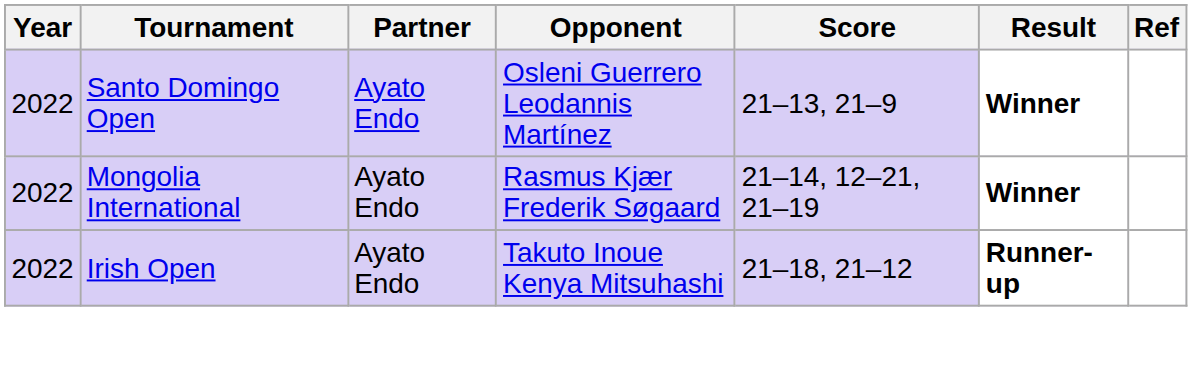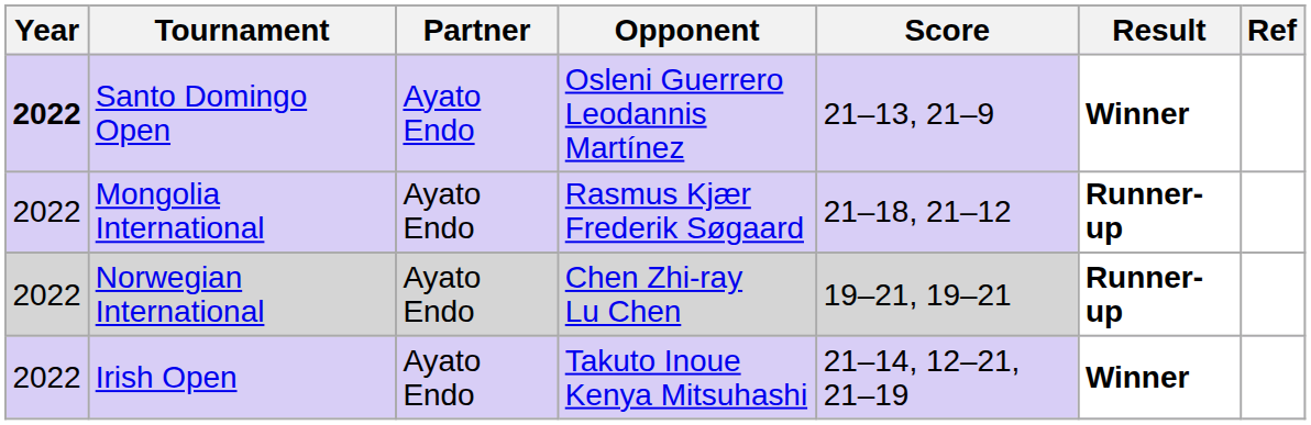 <table class="sortable wikitable" style="font-size: 90%;">
 <tr>
 <th>Year</th>
 <th>Tournament</th>
 <th>Partner</th>
 <th>Opponent</th>
 <th>Score</th>
 <th>Result</th>
 <th>Ref</th>
 </tr>
 <tr style="background:#D8CEF6">
-<td align="center">2022</td>
+<td align="center"><strong>2022</strong></td>
 <td align="left"><a href='#'>Santo Domingo Open</a></td>
 <td align="left"> <a href='#'>Ayato Endo</a></td>
 <td align="left"> <a href='#'>Osleni Guerrero</a><br> <a href='#'>Leodannis Martínez</a></td>
 <td align="left">21–13, 21–9</td>
 <td style="text-align:left; background:white"> <strong>Winner</strong></td>
 <td style="text-align:center; background:white"></td>
 </tr>
 <tr style="background:#D8CEF6">
 <td align="center">2022</td>
 <td align="left"><a href='#'>Mongolia International</a></td>
 <td align="left"> Ayato Endo</td>
 <td align="left"> <a href='#'>Rasmus Kjær</a><br> <a href='#'>Frederik Søgaard</a></td>
-<td align="left">21–14, 12–21, 21–19</td>
-<td style="text-align:left; background:white"> <strong>Winner</strong></td>
+<td align="left">21–18, 21–12</td>
+<td style="text-align:left; background:white"> <strong>Runner-up</strong></td>
+<td style="text-align:center; background:white"></td>
+</tr>
+<tr style="background:#D5D5D5">
+<td align="center">2022</td>
+<td align="left"><a href='#'>Norwegian International</a></td>
+<td align="left"> Ayato Endo</td>
+<td align="left"> <a href='#'>Chen Zhi-ray</a><br> <a href='#'>Lu Chen</a></td>
+<td align="left">19–21, 19–21</td>
+<td style="text-align:left; background:white"> <strong>Runner-up</strong></td>
 <td style="text-align:center; background:white"></td>
 </tr>
 <tr style="background:#D8CEF6">
 <td align="center">2022</td>
 <td align="left"><a href='#'>Irish Open</a></td>
 <td align="left"> Ayato Endo</td>
 <td align="left"> <a href='#'>Takuto Inoue</a><br> <a href='#'>Kenya Mitsuhashi</a></td>
-<td align="left">21–18, 21–12</td>
-<td style="text-align:left; background:white"> <strong>Runner-up</strong></td>
+<td align="left">21–14, 12–21, 21–19</td>
+<td style="text-align:left; background:white"> <strong>Winner</strong></td>
 <td style="text-align:center; background:white"></td>
 </tr>
 </table>
